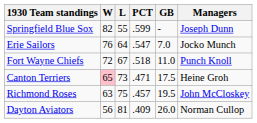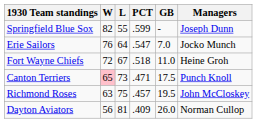 <table class="wikitable">
 <tr>
 <th>1930 Team standings</th>
 <th>W</th>
 <th>L</th>
 <th>PCT</th>
 <th>GB</th>
 <th>Managers</th>
 </tr>
 <tr>
 <td><a href='#'>Springfield Blue Sox</a></td>
 <td>82</td>
 <td>55</td>
 <td>.599</td>
 <td>-</td>
 <td><a href='#'>Joseph Dunn</a></td>
 </tr>
 <tr>
 <td><a href='#'>Erie Sailors</a></td>
 <td>76</td>
 <td>64</td>
 <td>.547</td>
 <td>7.0</td>
 <td>Jocko Munch</td>
 </tr>
 <tr>
 <td><a href='#'>Fort Wayne Chiefs</a></td>
 <td>72</td>
 <td>67</td>
 <td>.518</td>
 <td>11.0</td>
-<td><a href='#'>Punch Knoll</a></td>
+<td>Heine Groh</td>
 </tr>
 <tr>
 <td><a href='#'>Canton Terriers</a></td>
 <td style="background: pink;">65</td>
 <td>73</td>
 <td>.471</td>
 <td>17.5</td>
-<td>Heine Groh</td>
+<td><a href='#'>Punch Knoll</a></td>
 </tr>
 <tr>
 <td><a href='#'>Richmond Roses</a></td>
 <td>63</td>
 <td>75</td>
 <td>.457</td>
 <td>19.5</td>
 <td><a href='#'>John McCloskey</a></td>
 </tr>
 <tr>
 <td><a href='#'>Dayton Aviators</a></td>
 <td>56</td>
 <td>81</td>
 <td>.409</td>
 <td>26.0</td>
 <td>Norman Cullop</td>
 </tr>
 </table>
